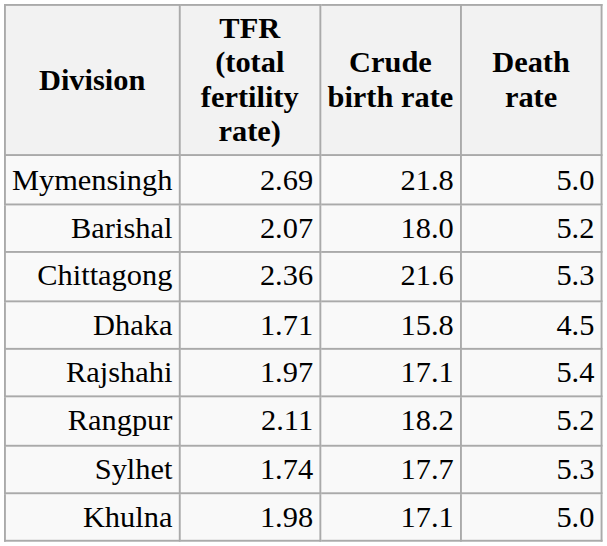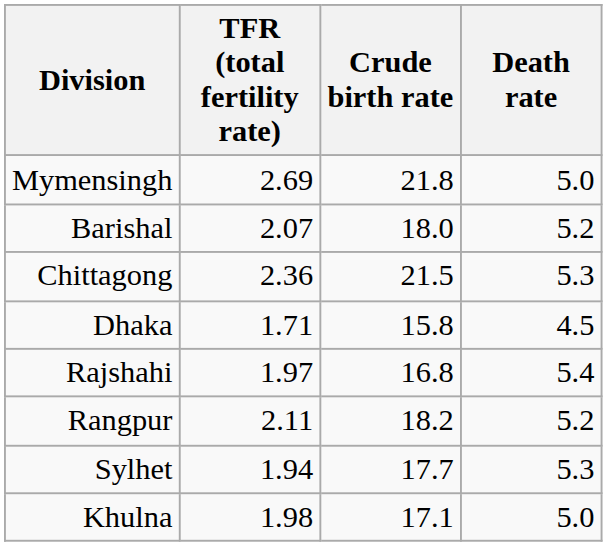 <table class="wikitable sortable static-row-numbers static-row-header-text">
 <tr>
 <th style="width:50pt;">Division</th>
 <th style="width:50pt;">TFR (total fertility rate)</th>
 <th style="width:50pt;">Crude birth rate</th>
 <th style="width:50pt;">Death rate</th>
 </tr>
 <tr>
 <td style="text-align:right;">Mymensingh</td>
 <td style="text-align:right;">2.69</td>
 <td style="text-align:right;">21.8</td>
 <td style="text-align:right;">5.0</td>
 </tr>
 <tr>
 <td style="text-align:right;">Barishal</td>
 <td style="text-align:right;">2.07</td>
 <td style="text-align:right;">18.0</td>
 <td style="text-align:right;">5.2</td>
 </tr>
 <tr>
 <td style="text-align:right;">Chittagong</td>
 <td style="text-align:right;">2.36</td>
-<td style="text-align:right;">21.6</td>
+<td style="text-align:right;">21.5</td>
 <td style="text-align:right;">5.3</td>
 </tr>
 <tr>
 <td style="text-align:right;">Dhaka</td>
 <td style="text-align:right;">1.71</td>
 <td style="text-align:right;">15.8</td>
 <td style="text-align:right;">4.5</td>
 </tr>
 <tr>
 <td style="text-align:right;">Rajshahi</td>
 <td style="text-align:right;">1.97</td>
-<td style="text-align:right;">17.1</td>
+<td style="text-align:right;">16.8</td>
 <td style="text-align:right;">5.4</td>
 </tr>
 <tr>
 <td style="text-align:right;">Rangpur</td>
 <td style="text-align:right;">2.11</td>
 <td style="text-align:right;">18.2</td>
 <td style="text-align:right;">5.2</td>
 </tr>
 <tr>
 <td style="text-align:right;">Sylhet</td>
-<td style="text-align:right;">1.74</td>
+<td style="text-align:right;">1.94</td>
 <td style="text-align:right;">17.7</td>
 <td style="text-align:right;">5.3</td>
 </tr>
 <tr>
 <td style="text-align:right;">Khulna</td>
 <td style="text-align:right;">1.98</td>
 <td style="text-align:right;">17.1</td>
 <td style="text-align:right;">5.0</td>
 </tr>
 </table>
